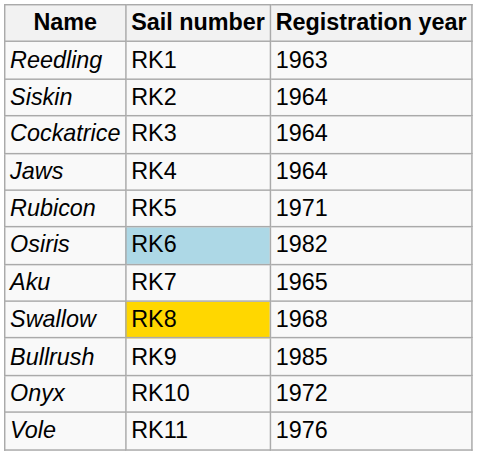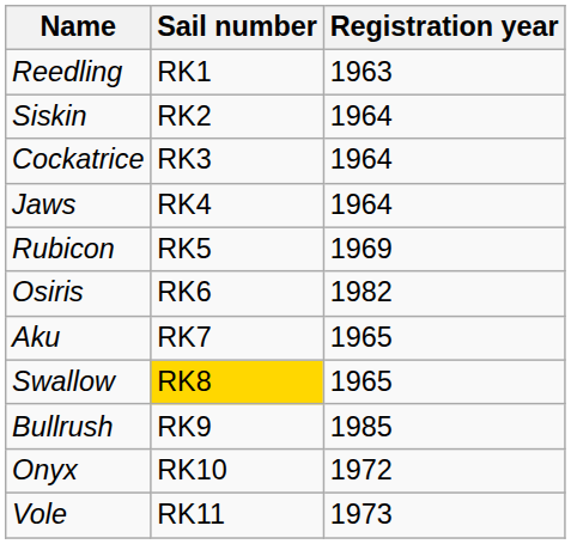 <table class="wikitable">
 <tr>
 <th>Name</th>
 <th>Sail number</th>
 <th>Registration year</th>
 </tr>
 <tr>
 <td><em>Reedling</em></td>
 <td>RK1</td>
 <td>1963</td>
 </tr>
 <tr>
 <td><em>Siskin</em></td>
 <td>RK2</td>
 <td>1964</td>
 </tr>
 <tr>
 <td><em>Cockatrice</em></td>
 <td>RK3</td>
 <td>1964</td>
 </tr>
 <tr>
 <td><em>Jaws</em></td>
 <td>RK4</td>
 <td>1964</td>
 </tr>
 <tr>
 <td><em>Rubicon</em></td>
 <td>RK5</td>
-<td>1971</td>
+<td>1969</td>
 </tr>
 <tr>
 <td><em>Osiris</em></td>
-<td style="background: lightblue;">RK6</td>
+<td>RK6</td>
 <td>1982</td>
 </tr>
 <tr>
 <td><em>Aku</em></td>
 <td>RK7</td>
 <td>1965</td>
 </tr>
 <tr>
 <td><em>Swallow</em></td>
 <td style="background: gold;">RK8</td>
-<td>1968</td>
+<td>1965</td>
 </tr>
 <tr>
 <td><em>Bullrush</em></td>
 <td>RK9</td>
 <td>1985</td>
 </tr>
 <tr>
 <td><em>Onyx</em></td>
 <td>RK10</td>
 <td>1972</td>
 </tr>
 <tr>
 <td><em>Vole</em></td>
 <td>RK11</td>
-<td>1976</td>
+<td>1973</td>
 </tr>
 </table>
